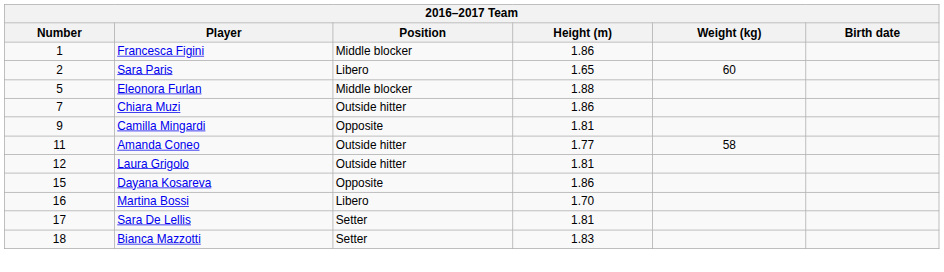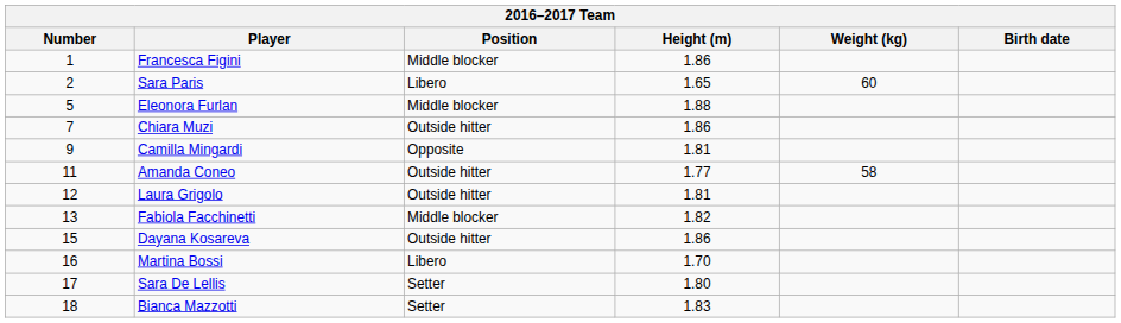 <table class="wikitable collapsible collapsed" style="width:100%;">
 <tr>
 <th colspan=6><strong>2016–2017 Team</strong></th>
 </tr>
 <tr>
 <th>Number</th>
 <th>Player</th>
 <th>Position</th>
 <th>Height (m)</th>
 <th>Weight (kg)</th>
 <th>Birth date</th>
 </tr>
 <tr>
 <td align=center>1</td>
 <td> <a href='#'>Francesca Figini</a></td>
 <td>Middle blocker</td>
 <td align=center>1.86</td>
 <td align=center></td>
 <td></td>
 </tr>
 <tr>
 <td align=center>2</td>
 <td> <a href='#'>Sara Paris</a></td>
 <td>Libero</td>
 <td align=center>1.65</td>
 <td align=center>60</td>
 <td></td>
 </tr>
 <tr>
 <td align=center>5</td>
 <td> <a href='#'>Eleonora Furlan</a></td>
 <td>Middle blocker</td>
 <td align=center>1.88</td>
 <td align=center></td>
 <td></td>
 </tr>
 <tr>
 <td align=center>7</td>
 <td> <a href='#'>Chiara Muzi</a></td>
 <td>Outside hitter</td>
 <td align=center>1.86</td>
 <td align=center></td>
 <td></td>
 </tr>
 <tr>
 <td align=center>9</td>
 <td> <a href='#'>Camilla Mingardi</a></td>
 <td>Opposite</td>
 <td align=center>1.81</td>
 <td align=center></td>
 <td></td>
 </tr>
 <tr>
 <td align=center>11</td>
 <td> <a href='#'>Amanda Coneo</a></td>
 <td>Outside hitter</td>
 <td align=center>1.77</td>
 <td align=center>58</td>
 <td></td>
 </tr>
 <tr>
 <td align=center>12</td>
 <td> <a href='#'>Laura Grigolo</a></td>
 <td>Outside hitter</td>
 <td align=center>1.81</td>
 <td align=center></td>
 <td></td>
 </tr>
 <tr>
+<td align=center>13</td>
+<td> <a href='#'>Fabiola Facchinetti</a></td>
+<td>Middle blocker</td>
+<td align=center>1.82</td>
+<td align=center></td>
+<td></td>
+</tr>
+<tr>
 <td align=center>15</td>
 <td> <a href='#'>Dayana Kosareva</a></td>
-<td>Opposite</td>
+<td>Outside hitter</td>
 <td align=center>1.86</td>
 <td align=center></td>
 <td></td>
 </tr>
 <tr>
 <td align=center>16</td>
 <td> <a href='#'>Martina Bossi</a></td>
 <td>Libero</td>
 <td align=center>1.70</td>
 <td align=center></td>
 <td></td>
 </tr>
 <tr>
 <td align=center>17</td>
 <td> <a href='#'>Sara De Lellis</a></td>
 <td>Setter</td>
-<td align=center>1.81</td>
+<td align=center>1.80</td>
 <td align=center></td>
 <td></td>
 </tr>
 <tr>
 <td align=center>18</td>
 <td> <a href='#'>Bianca Mazzotti</a></td>
 <td>Setter</td>
 <td align=center>1.83</td>
 <td align=center></td>
 <td></td>
 </tr>
 </table>
